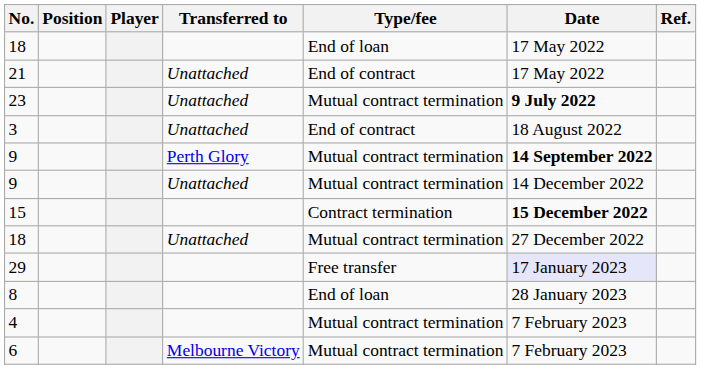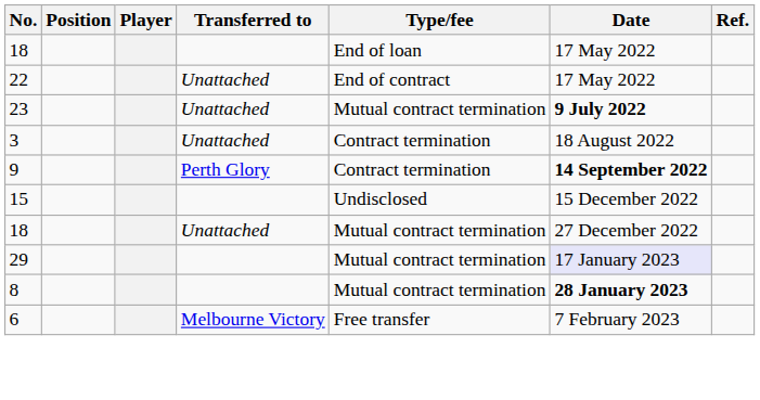 <table class="wikitable plainrowheaders sortable" style=" text-align:left">
 <tr>
 <th scope="col">No.</th>
 <th scope="col">Position</th>
 <th scope="col">Player</th>
 <th scope="col">Transferred to</th>
 <th scope="col">Type/fee</th>
 <th scope="col">Date</th>
 <th scope="col" class="unsortable">Ref.</th>
 </tr>
 <tr>
 <td>18</td>
 <td></td>
 <th scope="row"></th>
 <td></td>
 <td>End of loan</td>
 <td>17 May 2022</td>
 <td></td>
 </tr>
 <tr>
-<td>21</td>
+<td>22</td>
 <td></td>
 <th scope="row"></th>
 <td><em>Unattached</em></td>
 <td>End of contract</td>
 <td>17 May 2022</td>
 <td></td>
 </tr>
 <tr>
 <td>23</td>
 <td></td>
 <th scope="row"></th>
 <td><em>Unattached</em></td>
 <td>Mutual contract termination</td>
 <td><strong>9 July 2022</strong></td>
 <td></td>
 </tr>
 <tr>
 <td>3</td>
 <td></td>
 <th scope="row"></th>
 <td><em>Unattached</em></td>
-<td>End of contract</td>
+<td>Contract termination</td>
 <td>18 August 2022</td>
 <td></td>
 </tr>
 <tr>
 <td>9</td>
 <td></td>
 <th scope="row"></th>
 <td><a href='#'>Perth Glory</a></td>
-<td>Mutual contract termination</td>
+<td>Contract termination</td>
 <td><strong>14 September 2022</strong></td>
-<td></td>
-</tr>
-<tr>
-<td>9</td>
-<td></td>
-<th scope="row"></th>
-<td><em>Unattached</em></td>
-<td>Mutual contract termination</td>
-<td>14 December 2022</td>
 <td></td>
 </tr>
 <tr>
 <td>15</td>
 <td></td>
 <th scope="row"></th>
 <td></td>
-<td>Contract termination</td>
-<td><strong>15 December 2022</strong></td>
+<td>Undisclosed</td>
+<td>15 December 2022</td>
 <td></td>
 </tr>
 <tr>
 <td>18</td>
 <td></td>
 <th scope="row"></th>
 <td><em>Unattached</em></td>
 <td>Mutual contract termination</td>
 <td>27 December 2022</td>
 <td></td>
 </tr>
 <tr>
 <td>29</td>
 <td></td>
 <th scope="row"></th>
 <td></td>
-<td>Free transfer</td>
+<td>Mutual contract termination</td>
 <td style="background: lavender;">17 January 2023</td>
 <td></td>
 </tr>
 <tr>
 <td>8</td>
 <td></td>
 <th scope="row"></th>
 <td></td>
-<td>End of loan</td>
-<td>28 January 2023</td>
-<td></td>
-</tr>
-<tr>
-<td>4</td>
-<td></td>
-<th scope="row"></th>
-<td></td>
 <td>Mutual contract termination</td>
-<td>7 February 2023</td>
+<td><strong>28 January 2023</strong></td>
 <td></td>
 </tr>
 <tr>
 <td>6</td>
 <td></td>
 <th scope="row"></th>
 <td><a href='#'>Melbourne Victory</a></td>
-<td>Mutual contract termination</td>
+<td>Free transfer</td>
 <td>7 February 2023</td>
 <td></td>
 </tr>
 </table>
